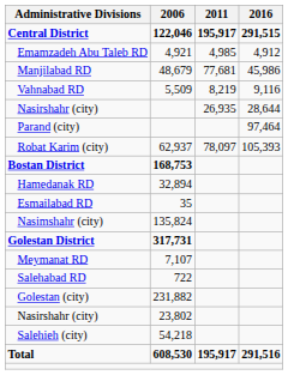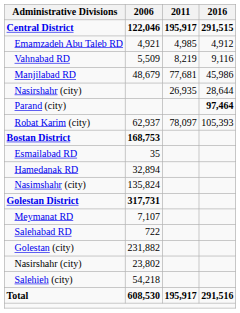 <table class="wikitable">
 <tr>
 <th>Administrative Divisions</th>
 <th>2006</th>
 <th>2011</th>
 <th>2016</th>
 </tr>
 <tr>
 <td><strong><a href='#'>Central District</a></strong></td>
 <td style="text-align: right;"><strong>122,046</strong></td>
 <td style="text-align: right;"><strong>195,917</strong></td>
 <td style="text-align: right;"><strong>291,515</strong></td>
 </tr>
 <tr>
 <td style="padding-left: 1em;"><a href='#'>Emamzadeh Abu Taleb RD</a></td>
 <td style="text-align: right;">4,921</td>
 <td style="text-align: right;">4,985</td>
 <td style="text-align: right;">4,912</td>
 </tr>
 <tr>
+<td style="padding-left: 1em;"><a href='#'>Vahnabad RD</a></td>
+<td style="text-align: right;">5,509</td>
+<td style="text-align: right;">8,219</td>
+<td style="text-align: right;">9,116</td>
+</tr>
+<tr>
 <td style="padding-left: 1em;"><a href='#'>Manjilabad RD</a></td>
 <td style="text-align: right;">48,679</td>
 <td style="text-align: right;">77,681</td>
 <td style="text-align: right;">45,986</td>
-</tr>
-<tr>
-<td style="padding-left: 1em;"><a href='#'>Vahnabad RD</a></td>
-<td style="text-align: right;">5,509</td>
-<td style="text-align: right;">8,219</td>
-<td style="text-align: right;">9,116</td>
 </tr>
 <tr>
 <td style="padding-left: 1em;"><a href='#'>Nasirshahr</a> (city)</td>
 <td style="text-align: right;"></td>
 <td style="text-align: right;">26,935</td>
 <td style="text-align: right;">28,644</td>
 </tr>
 <tr>
 <td style="padding-left: 1em;"><a href='#'>Parand</a> (city)</td>
 <td style="text-align: right;"></td>
 <td style="text-align: right;"></td>
-<td style="text-align: right;">97,464</td>
+<td style="text-align: right;"><strong>97,464</strong></td>
 </tr>
 <tr>
 <td style="padding-left: 1em;"><a href='#'>Robat Karim</a> (city)</td>
 <td style="text-align: right;">62,937</td>
 <td style="text-align: right;">78,097</td>
 <td style="text-align: right;">105,393</td>
 </tr>
 <tr>
 <td><strong><a href='#'>Bostan District</a></strong></td>
 <td style="text-align: right;"><strong>168,753</strong></td>
 <td style="text-align: right;"></td>
 <td style="text-align: right;"></td>
 </tr>
 <tr>
-<td style="padding-left: 1em;"><a href='#'>Hamedanak RD</a></td>
-<td style="text-align: right;">32,894</td>
+<td style="padding-left: 1em;"><a href='#'>Esmailabad RD</a></td>
+<td style="text-align: right;">35</td>
 <td style="text-align: right;"></td>
 <td style="text-align: right;"></td>
 </tr>
 <tr>
-<td style="padding-left: 1em;"><a href='#'>Esmailabad RD</a></td>
-<td style="text-align: right;">35</td>
+<td style="padding-left: 1em;"><a href='#'>Hamedanak RD</a></td>
+<td style="text-align: right;">32,894</td>
 <td style="text-align: right;"></td>
 <td style="text-align: right;"></td>
 </tr>
 <tr>
 <td style="padding-left: 1em;"><a href='#'>Nasimshahr</a> (city)</td>
 <td style="text-align: right;">135,824</td>
 <td style="text-align: right;"></td>
 <td style="text-align: right;"></td>
 </tr>
 <tr>
 <td><strong><a href='#'>Golestan District</a></strong></td>
 <td style="text-align: right;"><strong>317,731</strong></td>
 <td style="text-align: right;"></td>
 <td style="text-align: right;"></td>
 </tr>
 <tr>
 <td style="padding-left: 1em;"><a href='#'>Meymanat RD</a></td>
 <td style="text-align: right;">7,107</td>
 <td style="text-align: right;"></td>
 <td style="text-align: right;"></td>
 </tr>
 <tr>
 <td style="padding-left: 1em;"><a href='#'>Salehabad RD</a></td>
 <td style="text-align: right;">722</td>
 <td style="text-align: right;"></td>
 <td style="text-align: right;"></td>
 </tr>
 <tr>
 <td style="padding-left: 1em;"><a href='#'>Golestan</a> (city)</td>
 <td style="text-align: right;">231,882</td>
 <td style="text-align: right;"></td>
 <td style="text-align: right;"></td>
 </tr>
 <tr>
 <td style="padding-left: 1em;">Nasirshahr (city)</td>
 <td style="text-align: right;">23,802</td>
 <td style="text-align: right;"></td>
 <td style="text-align: right;"></td>
 </tr>
 <tr>
 <td style="padding-left: 1em;"><a href='#'>Salehieh</a> (city)</td>
 <td style="text-align: right;">54,218</td>
 <td style="text-align: right;"></td>
 <td style="text-align: right;"></td>
 </tr>
 <tr>
 <td><strong>Total</strong></td>
 <td style="text-align: right;"><strong>608,530</strong></td>
 <td style="text-align: right;"><strong>195,917</strong></td>
 <td style="text-align: right;"><strong>291,516</strong></td>
 </tr>
 <tr>
 <td colspan=4></td>
 </tr>
 </table>
